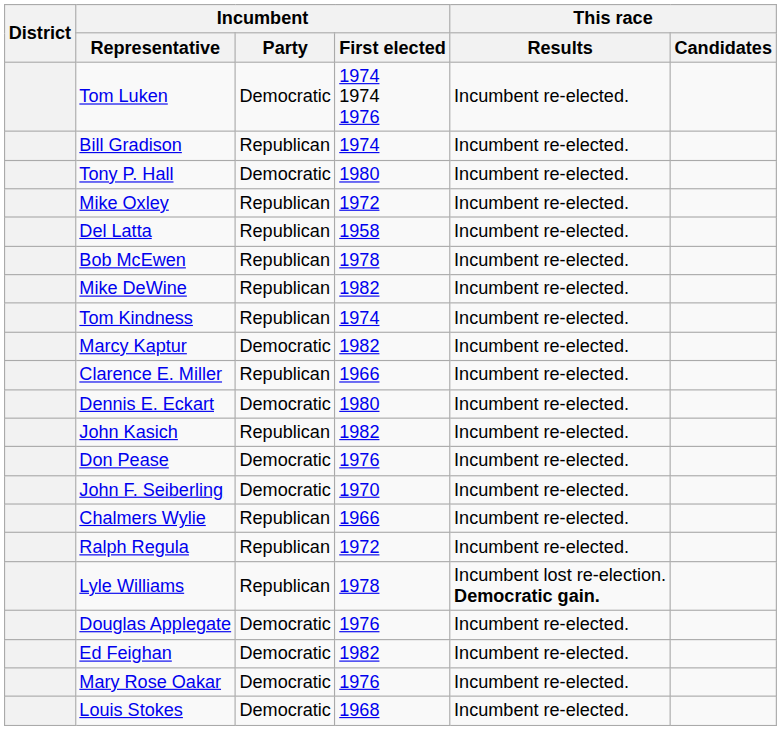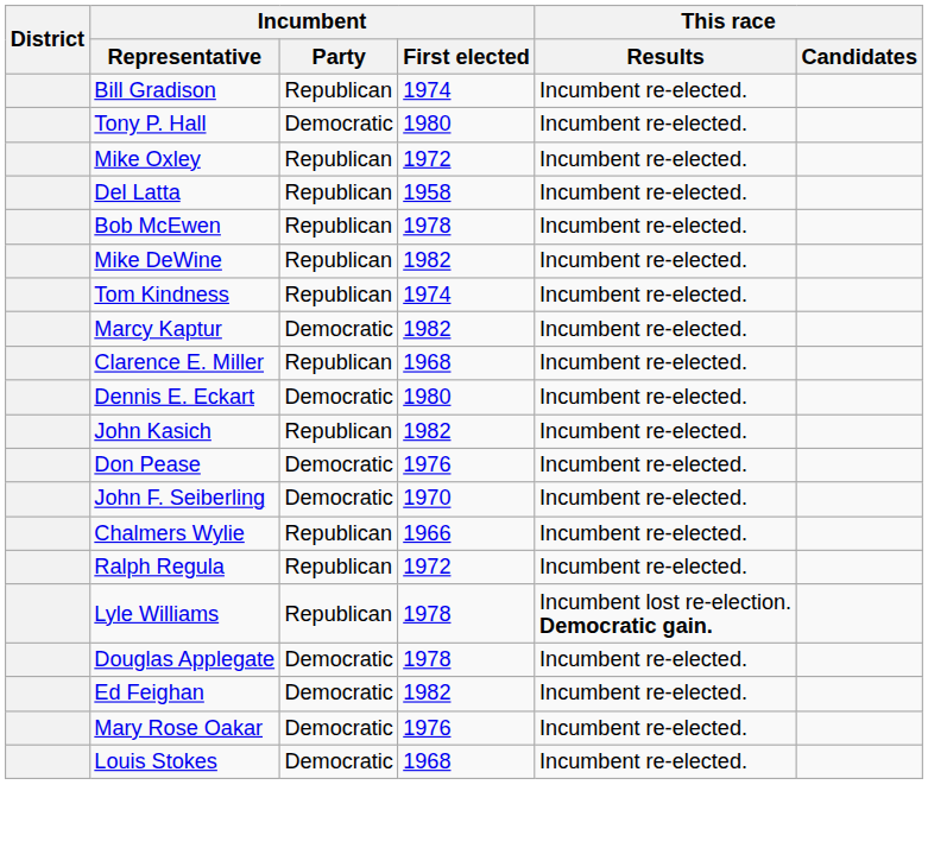 <table class=wikitable>
 <tr>
 <th rowspan=2>District</th>
 <th colspan=3>Incumbent</th>
 <th colspan=2>This race</th>
 </tr>
 <tr>
 <th>Representative</th>
 <th>Party</th>
 <th>First elected</th>
 <th>Results</th>
 <th>Candidates</th>
-</tr>
-<tr>
-<th></th>
-<td><a href='#'>Tom Luken</a></td>
-<td>Democratic</td>
-<td><a href='#'>1974 </a><br>1974 <br><a href='#'>1976</a></td>
-<td>Incumbent re-elected.</td>
-<td nowrap></td>
 </tr>
 <tr>
 <th></th>
 <td><a href='#'>Bill Gradison</a></td>
 <td>Republican</td>
 <td><a href='#'>1974</a></td>
 <td>Incumbent re-elected.</td>
 <td nowrap></td>
 </tr>
 <tr>
 <th></th>
 <td><a href='#'>Tony P. Hall</a></td>
 <td>Democratic</td>
 <td><a href='#'>1980</a></td>
 <td>Incumbent re-elected.</td>
 <td nowrap></td>
 </tr>
 <tr>
 <th></th>
 <td><a href='#'>Mike Oxley</a></td>
 <td>Republican</td>
 <td><a href='#'>1972</a></td>
 <td>Incumbent re-elected.</td>
 <td nowrap></td>
 </tr>
 <tr>
 <th></th>
 <td><a href='#'>Del Latta</a></td>
 <td>Republican</td>
 <td><a href='#'>1958</a></td>
 <td>Incumbent re-elected.</td>
 <td nowrap></td>
 </tr>
 <tr>
 <th></th>
 <td><a href='#'>Bob McEwen</a></td>
 <td>Republican</td>
 <td><a href='#'>1978</a></td>
 <td>Incumbent re-elected.</td>
 <td nowrap></td>
 </tr>
 <tr>
 <th></th>
 <td><a href='#'>Mike DeWine</a></td>
 <td>Republican</td>
 <td><a href='#'>1982</a></td>
 <td>Incumbent re-elected.</td>
 <td nowrap></td>
 </tr>
 <tr>
 <th></th>
 <td><a href='#'>Tom Kindness</a></td>
 <td>Republican</td>
 <td><a href='#'>1974</a></td>
 <td>Incumbent re-elected.</td>
 <td nowrap></td>
 </tr>
 <tr>
 <th></th>
 <td><a href='#'>Marcy Kaptur</a></td>
 <td>Democratic</td>
 <td><a href='#'>1982</a></td>
 <td>Incumbent re-elected.</td>
 <td nowrap></td>
 </tr>
 <tr>
 <th></th>
 <td><a href='#'>Clarence E. Miller</a></td>
 <td>Republican</td>
-<td><a href='#'>1966</a></td>
+<td><a href='#'>1968</a></td>
 <td>Incumbent re-elected.</td>
 <td nowrap></td>
 </tr>
 <tr>
 <th></th>
 <td><a href='#'>Dennis E. Eckart</a></td>
 <td>Democratic</td>
 <td><a href='#'>1980</a></td>
 <td>Incumbent re-elected.</td>
 <td nowrap></td>
 </tr>
 <tr>
 <th></th>
 <td><a href='#'>John Kasich</a></td>
 <td>Republican</td>
 <td><a href='#'>1982</a></td>
 <td>Incumbent re-elected.</td>
 <td nowrap></td>
 </tr>
 <tr>
 <th></th>
 <td><a href='#'>Don Pease</a></td>
 <td>Democratic</td>
 <td><a href='#'>1976</a></td>
 <td>Incumbent re-elected.</td>
 <td nowrap></td>
 </tr>
 <tr>
 <th></th>
 <td><a href='#'>John F. Seiberling</a></td>
 <td>Democratic</td>
 <td><a href='#'>1970</a></td>
 <td>Incumbent re-elected.</td>
 <td nowrap></td>
 </tr>
 <tr>
 <th></th>
 <td><a href='#'>Chalmers Wylie</a></td>
 <td>Republican</td>
 <td><a href='#'>1966</a></td>
 <td>Incumbent re-elected.</td>
 <td nowrap></td>
 </tr>
 <tr>
 <th></th>
 <td><a href='#'>Ralph Regula</a></td>
 <td>Republican</td>
 <td><a href='#'>1972</a></td>
 <td>Incumbent re-elected.</td>
 <td nowrap></td>
 </tr>
 <tr>
 <th></th>
 <td><a href='#'>Lyle Williams</a></td>
 <td>Republican</td>
 <td><a href='#'>1978</a></td>
 <td>Incumbent lost re-election.<br><strong>Democratic gain.</strong></td>
 <td nowrap></td>
 </tr>
 <tr>
 <th></th>
 <td><a href='#'>Douglas Applegate</a></td>
 <td>Democratic</td>
-<td><a href='#'>1976</a></td>
+<td><a href='#'>1978</a></td>
 <td>Incumbent re-elected.</td>
 <td nowrap></td>
 </tr>
 <tr>
 <th></th>
 <td><a href='#'>Ed Feighan</a></td>
 <td>Democratic</td>
 <td><a href='#'>1982</a></td>
 <td>Incumbent re-elected.</td>
 <td nowrap></td>
 </tr>
 <tr>
 <th></th>
 <td><a href='#'>Mary Rose Oakar</a></td>
 <td>Democratic</td>
 <td><a href='#'>1976</a></td>
 <td>Incumbent re-elected.</td>
 <td nowrap></td>
 </tr>
 <tr>
 <th></th>
 <td><a href='#'>Louis Stokes</a></td>
 <td>Democratic</td>
 <td><a href='#'>1968</a></td>
 <td>Incumbent re-elected.</td>
 <td nowrap></td>
 </tr>
 </table>
